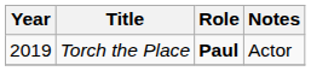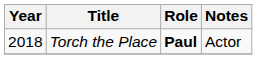 <table class="wikitable">
 <tr>
 <th>Year</th>
 <th>Title</th>
 <th>Role</th>
 <th class="wikitable">Notes</th>
 </tr>
 <tr>
-<td>2019</td>
+<td>2018</td>
 <td><em>Torch the Place</em></td>
 <td><strong>Paul</strong></td>
 <td>Actor</td>
 </tr>
 <tr>
 </tr>
 </table>
